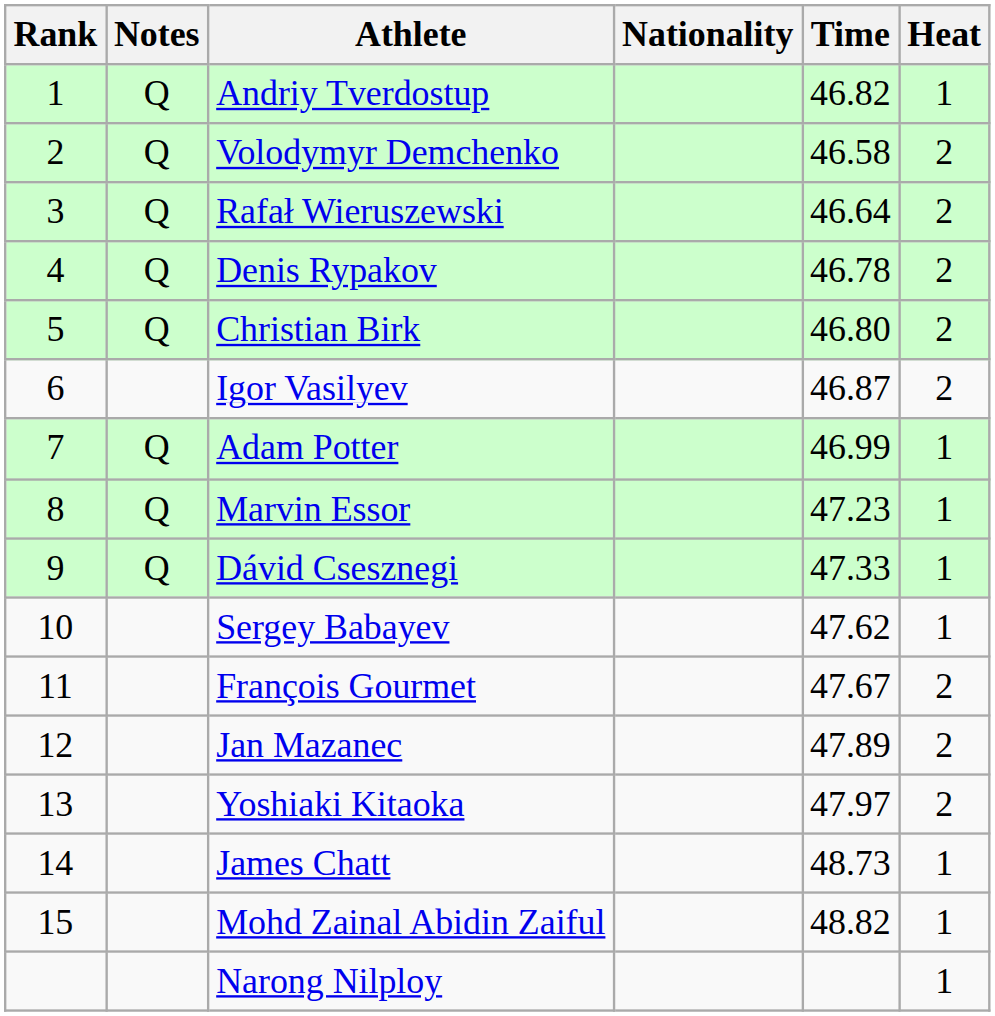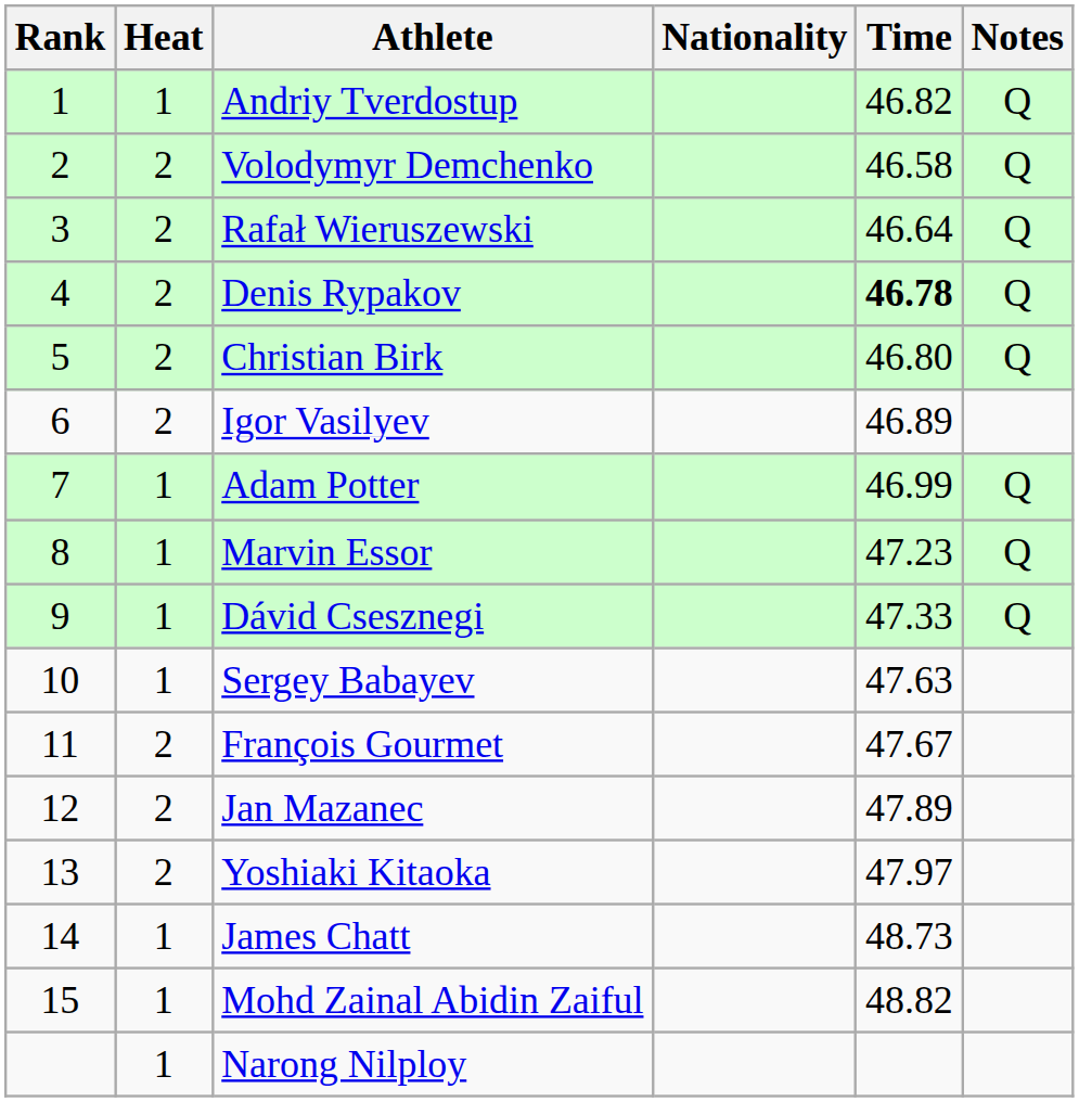 <table class="wikitable sortable" style="text-align:center;font-size:95%">
 <tr>
 <th>Rank</th>
-<th>Notes</th>
+<th>Heat</th>
 <th>Athlete</th>
 <th>Nationality</th>
 <th>Time</th>
-<th>Heat</th>
+<th>Notes</th>
 </tr>
 <tr bgcolor=ccffcc>
 <td>1</td>
-<td>Q</td>
+<td>1</td>
 <td align="left"><a href='#'>Andriy Tverdostup</a></td>
 <td align=left></td>
 <td>46.82</td>
-<td>1</td>
+<td>Q</td>
 </tr>
 <tr bgcolor=ccffcc>
 <td>2</td>
-<td>Q</td>
+<td>2</td>
 <td align="left"><a href='#'>Volodymyr Demchenko</a></td>
 <td align=left></td>
 <td>46.58</td>
-<td>2</td>
+<td>Q</td>
 </tr>
 <tr bgcolor=ccffcc>
 <td>3</td>
-<td>Q</td>
+<td>2</td>
 <td align="left"><a href='#'>Rafał Wieruszewski</a></td>
 <td align=left></td>
 <td>46.64</td>
-<td>2</td>
+<td>Q</td>
 </tr>
 <tr bgcolor=ccffcc>
 <td>4</td>
-<td>Q</td>
+<td>2</td>
 <td align="left"><a href='#'>Denis Rypakov</a></td>
 <td align=left></td>
-<td>46.78</td>
-<td>2</td>
+<td><strong>46.78</strong></td>
+<td>Q</td>
 </tr>
 <tr bgcolor=ccffcc>
 <td>5</td>
-<td>Q</td>
+<td>2</td>
 <td align="left"><a href='#'>Christian Birk</a></td>
 <td align=left></td>
 <td>46.80</td>
-<td>2</td>
+<td>Q</td>
 </tr>
 <tr>
 <td>6</td>
-<td></td>
+<td>2</td>
 <td align="left"><a href='#'>Igor Vasilyev</a></td>
 <td align=left></td>
-<td>46.87</td>
-<td>2</td>
+<td>46.89</td>
+<td></td>
 </tr>
 <tr bgcolor=ccffcc>
 <td>7</td>
-<td>Q</td>
+<td>1</td>
 <td align="left"><a href='#'>Adam Potter</a></td>
 <td align=left></td>
 <td>46.99</td>
-<td>1</td>
+<td>Q</td>
 </tr>
 <tr bgcolor=ccffcc>
 <td>8</td>
-<td>Q</td>
+<td>1</td>
 <td align="left"><a href='#'>Marvin Essor</a></td>
 <td align=left></td>
 <td>47.23</td>
-<td>1</td>
+<td>Q</td>
 </tr>
 <tr bgcolor=ccffcc>
 <td>9</td>
-<td>Q</td>
+<td>1</td>
 <td align="left"><a href='#'>Dávid Csesznegi</a></td>
 <td align=left></td>
 <td>47.33</td>
-<td>1</td>
+<td>Q</td>
 </tr>
 <tr>
 <td>10</td>
-<td></td>
+<td>1</td>
 <td align="left"><a href='#'>Sergey Babayev</a></td>
 <td align=left></td>
-<td>47.62</td>
-<td>1</td>
+<td>47.63</td>
+<td></td>
 </tr>
 <tr>
 <td>11</td>
-<td></td>
+<td>2</td>
 <td align="left"><a href='#'>François Gourmet</a></td>
 <td align=left></td>
 <td>47.67</td>
-<td>2</td>
+<td></td>
 </tr>
 <tr>
 <td>12</td>
-<td></td>
+<td>2</td>
 <td align="left"><a href='#'>Jan Mazanec</a></td>
 <td align=left></td>
 <td>47.89</td>
-<td>2</td>
+<td></td>
 </tr>
 <tr>
 <td>13</td>
-<td></td>
+<td>2</td>
 <td align="left"><a href='#'>Yoshiaki Kitaoka</a></td>
 <td align=left></td>
 <td>47.97</td>
-<td>2</td>
+<td></td>
 </tr>
 <tr>
 <td>14</td>
-<td></td>
+<td>1</td>
 <td align="left"><a href='#'>James Chatt</a></td>
 <td align=left></td>
 <td>48.73</td>
-<td>1</td>
+<td></td>
 </tr>
 <tr>
 <td>15</td>
-<td></td>
+<td>1</td>
 <td align="left"><a href='#'>Mohd Zainal Abidin Zaiful</a></td>
 <td align=left></td>
 <td>48.82</td>
-<td>1</td>
+<td></td>
 </tr>
 <tr>
 <td></td>
-<td></td>
+<td>1</td>
 <td align="left"><a href='#'>Narong Nilploy</a></td>
 <td align=left></td>
 <td></td>
-<td>1</td>
+<td></td>
 </tr>
 </table>
